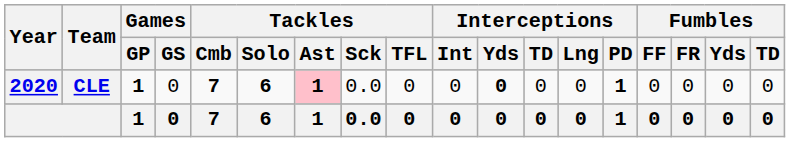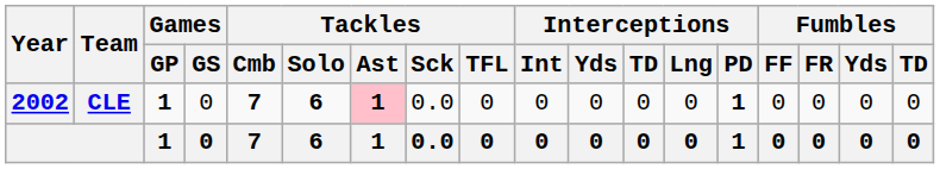 <table class="wikitable" style="text-align:center">
 <tr>
 <th rowspan="2">Year</th>
 <th rowspan="2">Team</th>
 <th colspan="2">Games</th>
 <th colspan="5">Tackles</th>
 <th colspan="5">Interceptions</th>
 <th colspan="4">Fumbles</th>
 </tr>
 <tr>
 <th>GP</th>
 <th>GS</th>
 <th>Cmb</th>
 <th>Solo</th>
 <th>Ast</th>
 <th>Sck</th>
 <th>TFL</th>
 <th>Int</th>
 <th>Yds</th>
 <th>TD</th>
 <th>Lng</th>
 <th>PD</th>
 <th>FF</th>
 <th>FR</th>
 <th>Yds</th>
 <th>TD</th>
 </tr>
 <tr>
-<th><a href='#'>2020</a></th>
+<th><a href='#'>2002</a></th>
 <th><a href='#'>CLE</a></th>
 <td><strong>1</strong></td>
 <td>0</td>
 <td><strong>7</strong></td>
 <td><strong>6</strong></td>
 <td style="background: pink;"><strong>1</strong></td>
 <td>0.0</td>
 <td>0</td>
 <td>0</td>
-<td><strong>0</strong></td>
+<td>0</td>
 <td>0</td>
 <td>0</td>
 <td><strong>1</strong></td>
 <td>0</td>
 <td>0</td>
 <td>0</td>
 <td>0</td>
 </tr>
 <tr>
 <th colspan="2"></th>
 <th>1</th>
 <th>0</th>
 <th>7</th>
 <th>6</th>
 <th>1</th>
 <th>0.0</th>
 <th>0</th>
 <th>0</th>
 <th>0</th>
 <th>0</th>
 <th>0</th>
 <th>1</th>
 <th>0</th>
 <th>0</th>
 <th>0</th>
 <th>0</th>
 </tr>
 </table>
